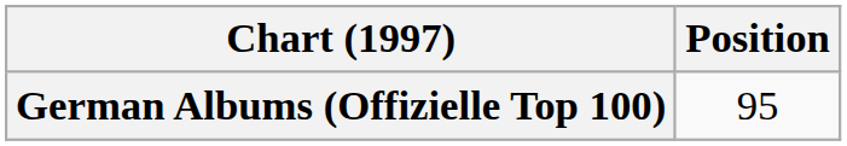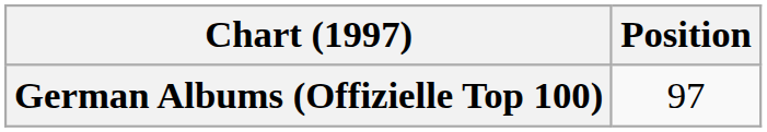 <table class="wikitable plainrowheaders" style="text-align:center">
 <tr>
 <th>Chart (1997)</th>
 <th>Position</th>
 </tr>
 <tr>
 <th scope="row">German Albums (Offizielle Top 100)</th>
-<td>95</td>
+<td>97</td>
 </tr>
 </table>
